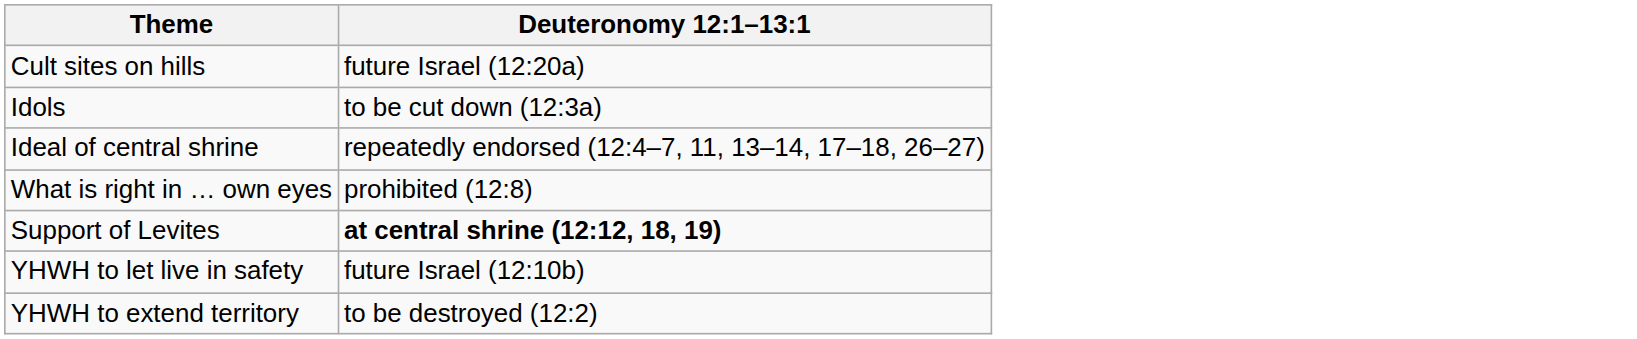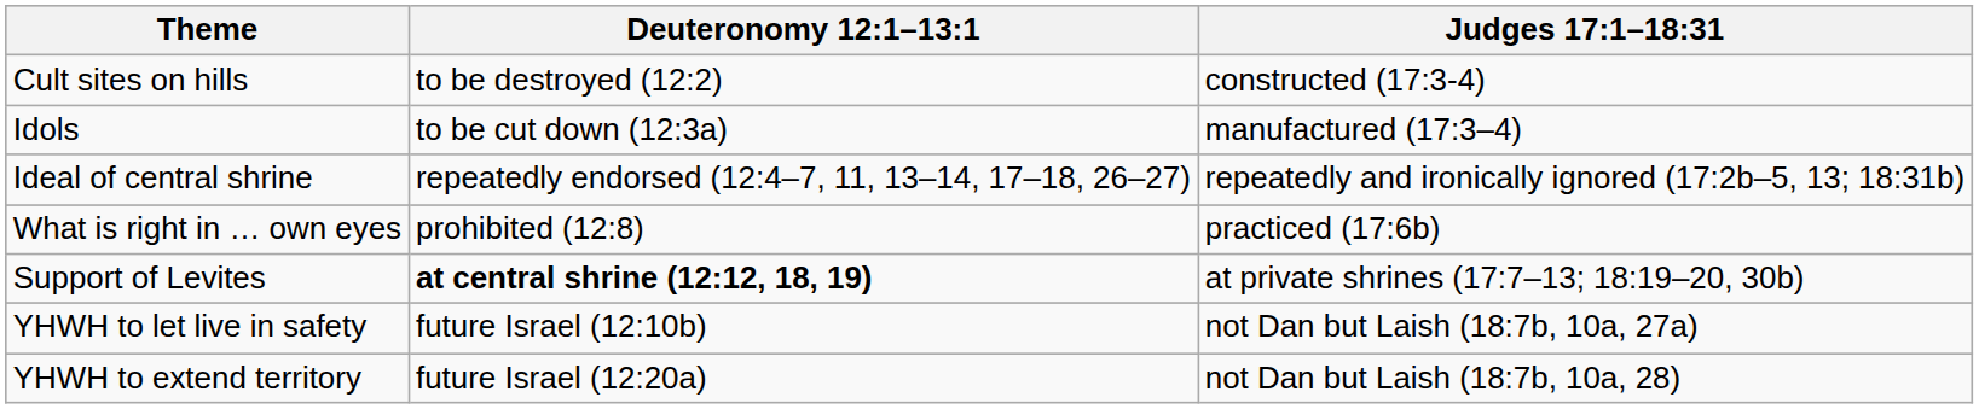 <table class=wikitable>
 <tr>
 <th>Theme</th>
 <th>Deuteronomy 12:1–13:1</th>
+<th>Judges 17:1–18:31</th>
 </tr>
 <tr>
 <td>Cult sites on hills</td>
-<td>future Israel (12:20a)</td>
+<td>to be destroyed  (12:2)</td>
+<td>constructed (17:3-4)</td>
 </tr>
 <tr>
 <td>Idols</td>
 <td>to be cut down (12:3a)</td>
+<td>manufactured (17:3–4)</td>
 </tr>
 <tr>
 <td>Ideal of central shrine</td>
 <td>repeatedly endorsed (12:4–7, 11, 13–14, 17–18, 26–27)</td>
+<td>repeatedly and ironically ignored (17:2b–5, 13; 18:31b)</td>
 </tr>
 <tr>
 <td>What is right in … own eyes</td>
 <td>prohibited (12:8)</td>
+<td>practiced (17:6b)</td>
 </tr>
 <tr>
 <td>Support of Levites</td>
 <td><strong>at central shrine (12:12, 18, 19)</strong></td>
+<td>at private shrines (17:7–13; 18:19–20, 30b)</td>
 </tr>
 <tr>
 <td>YHWH to let live in safety</td>
 <td>future Israel (12:10b)</td>
+<td>not Dan but Laish (18:7b, 10a, 27a)</td>
 </tr>
 <tr>
 <td>YHWH to extend territory</td>
-<td>to be destroyed  (12:2)</td>
+<td>future Israel (12:20a)</td>
+<td>not Dan but Laish (18:7b, 10a, 28)</td>
 </tr>
 </table>
